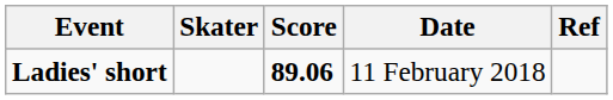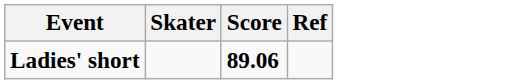 <table class=wikitable>
 <tr>
 <th>Event</th>
 <th>Skater</th>
 <th>Score</th>
-<th>Date</th>
 <th>Ref</th>
 </tr>
 <tr>
 <td><strong>Ladies' short</strong></td>
 <td></td>
 <td><strong> 89.06</strong></td>
-<td>11 February 2018</td>
 <td></td>
 </tr>
 </table>
